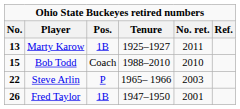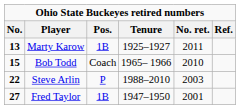 <table class= "wikitable" style=text-align:center>
 <tr>
 <td colspan= 6 style= ><strong>Ohio State Buckeyes retired numbers</strong></td>
 </tr>
 <tr>
 <th style= >No.</th>
 <th style= >Player</th>
 <th style= >Pos.</th>
 <th style= >Tenure</th>
 <th style= >No. ret.</th>
 <th style= >Ref.</th>
 </tr>
 <tr>
 <td><strong>13</strong></td>
 <td><a href='#'>Marty Karow</a></td>
 <td><a href='#'>1B</a></td>
 <td>1925–1927</td>
 <td>2011</td>
 <td></td>
 </tr>
 <tr>
 <td><strong>15</strong></td>
 <td><a href='#'>Bob Todd</a></td>
 <td>Coach</td>
-<td>1988–2010</td>
+<td>1965– 1966</td>
 <td>2010</td>
 <td></td>
 </tr>
 <tr>
 <td><strong>22</strong></td>
 <td><a href='#'>Steve Arlin</a></td>
 <td><a href='#'>P</a></td>
-<td>1965– 1966</td>
+<td>1988–2010</td>
 <td>2003</td>
 <td></td>
 </tr>
 <tr>
-<td><strong>26</strong></td>
+<td><strong>27</strong></td>
 <td><a href='#'>Fred Taylor</a></td>
 <td><a href='#'>1B</a></td>
 <td>1947–1950</td>
 <td>2001</td>
 <td></td>
 </tr>
 </table>
